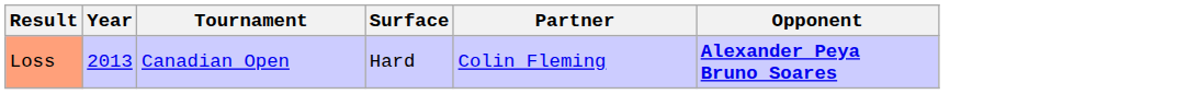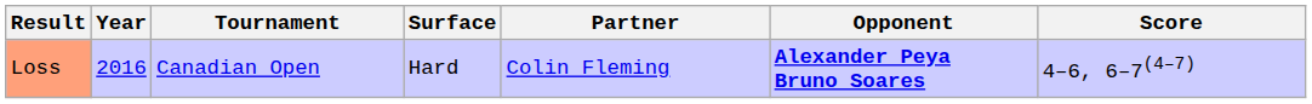 <table class="sortable wikitable">
 <tr>
 <th>Result</th>
 <th>Year</th>
 <th width=150>Tournament</th>
 <th>Surface</th>
 <th width=160>Partner</th>
 <th width=160>Opponent</th>
+<th width=160 class="unsortable">Score</th>
 </tr>
 <tr style="background:#ccf;">
 <td bgcolor=FFA07A>Loss</td>
-<td><a href='#'>2013</a></td>
+<td><a href='#'>2016</a></td>
 <td><a href='#'>Canadian Open</a></td>
 <td>Hard</td>
 <td> <a href='#'>Colin Fleming</a></td>
 <td><strong> <a href='#'>Alexander Peya</a><br> <a href='#'>Bruno Soares</a></strong></td>
+<td>4–6, 6–7<sup>(4–7)</sup></td>
 </tr>
 </table>
